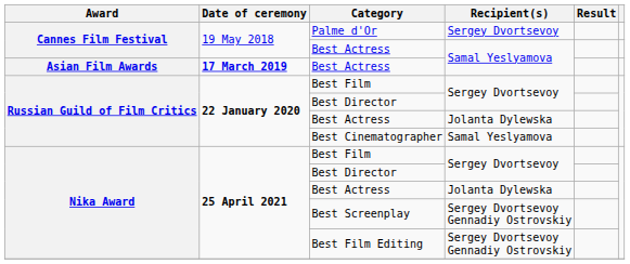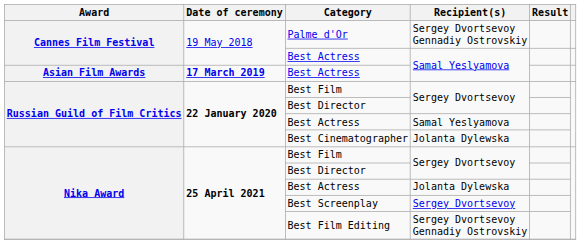 <table class="wikitable sortable">
 <tr>
 <th scope=col>Award</th>
 <th scope=col>Date of ceremony</th>
 <th scope=col>Category</th>
 <th scope=col>Recipient(s)</th>
 <th scope=col>Result</th>
 <th scope=col class=unsortable></th>
 </tr>
 <tr>
 <th scope=row rowspan=2><a href='#'>Cannes Film Festival</a></th>
 <td rowspan=2><a href='#'>19 May 2018</a></td>
 <td><a href='#'>Palme d'Or</a></td>
-<td><a href='#'>Sergey Dvortsevoy</a></td>
+<td>Sergey Dvortsevoy<br>Gennadiy Ostrovskiy</td>
 <td></td>
 <td></td>
 </tr>
 <tr>
 <td><a href='#'>Best Actress</a></td>
 <td rowspan=2><a href='#'>Samal Yeslyamova</a></td>
 <td></td>
 <td></td>
 </tr>
 <tr>
 <th scope=row><a href='#'>Asian Film Awards</a></th>
 <td><strong><a href='#'>17 March 2019</a></strong></td>
 <td><a href='#'>Best Actress</a></td>
 <td></td>
 <td></td>
 </tr>
 <tr>
 <th scope=row rowspan=4><a href='#'>Russian Guild of Film Critics</a></th>
 <td rowspan=4><strong>22 January 2020</strong></td>
 <td>Best Film</td>
 <td rowspan=2>Sergey Dvortsevoy</td>
 <td></td>
 <td rowspan=4></td>
 </tr>
 <tr>
 <td>Best Director</td>
 <td></td>
 </tr>
 <tr>
 <td>Best Actress</td>
-<td>Jolanta Dylewska</td>
+<td>Samal Yeslyamova</td>
 <td></td>
 </tr>
 <tr>
 <td>Best Cinematographer</td>
-<td>Samal Yeslyamova</td>
+<td>Jolanta Dylewska</td>
 <td></td>
 </tr>
 <tr>
 <th scope=row rowspan=5><a href='#'>Nika Award</a></th>
 <td rowspan=5><strong>25 April 2021</strong></td>
 <td>Best Film</td>
 <td rowspan=2>Sergey Dvortsevoy</td>
 <td></td>
 <td rowspan=5><br></td>
 </tr>
 <tr>
 <td>Best Director</td>
 <td></td>
 </tr>
 <tr>
 <td>Best Actress</td>
 <td>Jolanta Dylewska</td>
 <td></td>
 </tr>
 <tr>
 <td>Best Screenplay</td>
-<td>Sergey Dvortsevoy<br>Gennadiy Ostrovskiy</td>
+<td><a href='#'>Sergey Dvortsevoy</a></td>
 <td></td>
 </tr>
 <tr>
 <td>Best Film Editing</td>
 <td>Sergey Dvortsevoy<br>Gennadiy Ostrovskiy</td>
 <td></td>
 </tr>
 <tr>
 </tr>
 </table>
